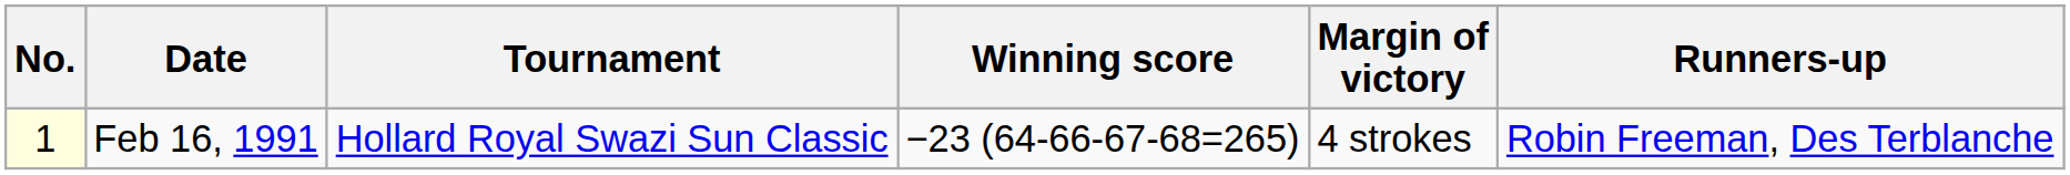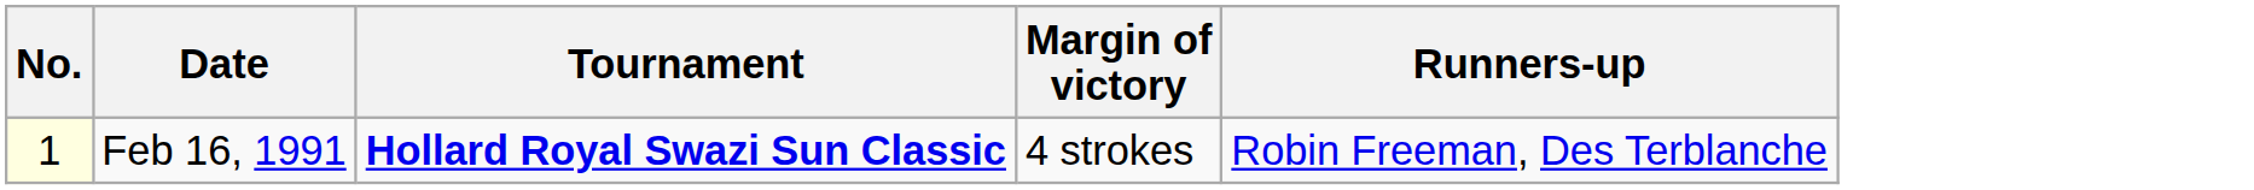 <table class="wikitable" style="font-size:95%;">
 <tr>
 <th>No.</th>
 <th>Date</th>
 <th>Tournament</th>
-<th>Winning score</th>
 <th>Margin of<br>victory</th>
 <th>Runners-up</th>
 </tr>
 <tr>
 <td align=center style="background: lightyellow;">1</td>
 <td align=right>Feb 16, <a href='#'>1991</a></td>
-<td><a href='#'>Hollard Royal Swazi Sun Classic</a></td>
-<td>−23 (64-66-67-68=265)</td>
+<td><strong><a href='#'>Hollard Royal Swazi Sun Classic</a></strong></td>
 <td>4 strokes</td>
 <td> <a href='#'>Robin Freeman</a>,  <a href='#'>Des Terblanche</a></td>
 </tr>
 </table>
